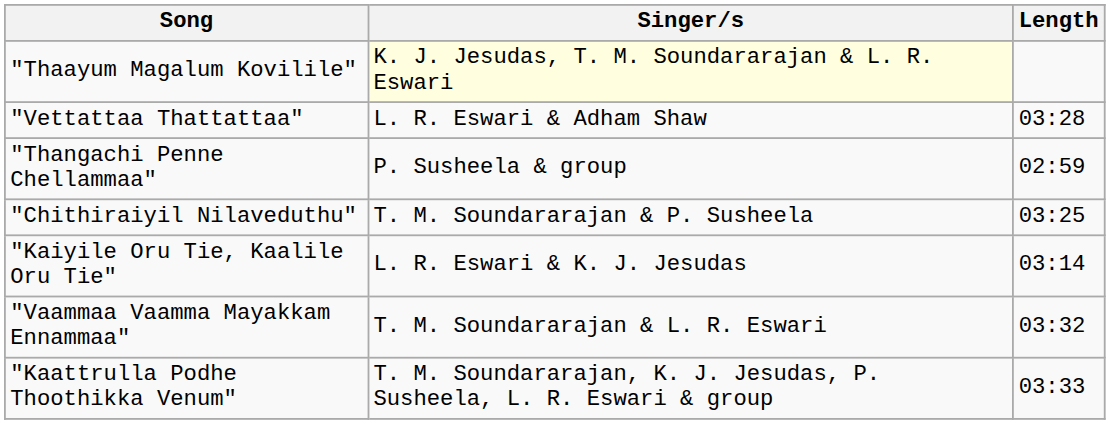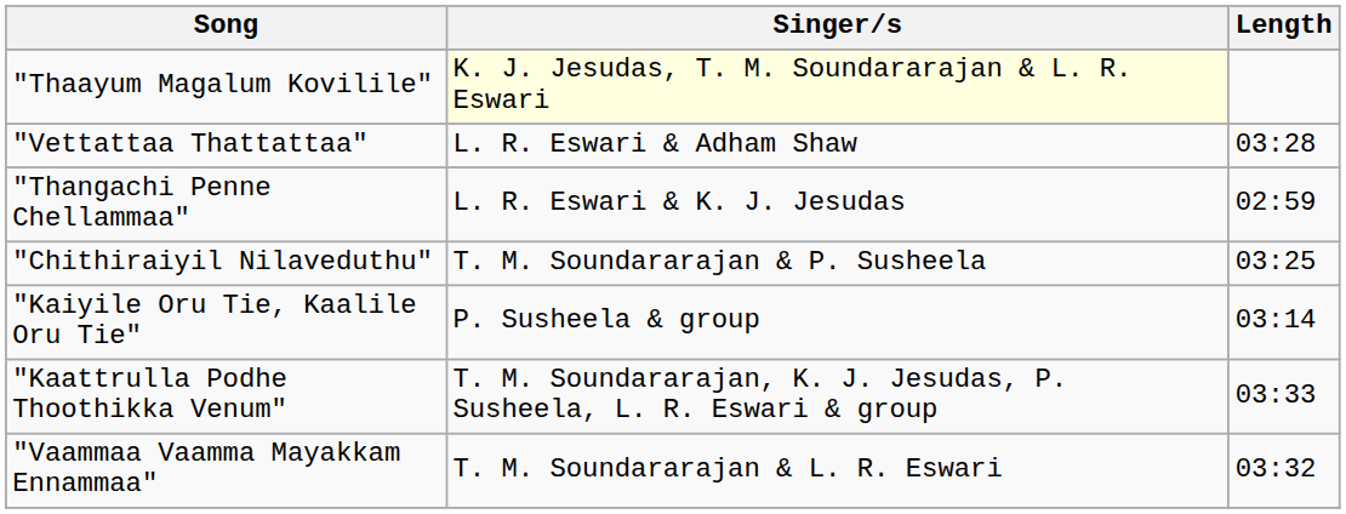 <table class="wikitable" style="font-size:95%;">
 <tr>
 <th>Song</th>
 <th>Singer/s</th>
 <th>Length</th>
 </tr>
 <tr>
 <td>"Thaayum Magalum Kovilile"</td>
 <td style="background: lightyellow;">K. J. Jesudas, T. M. Soundararajan & L. R. Eswari</td>
 <td></td>
 </tr>
 <tr>
 <td>"Vettattaa Thattattaa"</td>
 <td>L. R. Eswari & Adham Shaw</td>
 <td>03:28</td>
 </tr>
 <tr>
 <td>"Thangachi Penne Chellammaa"</td>
-<td>P. Susheela & group</td>
+<td>L. R. Eswari & K. J. Jesudas</td>
 <td>02:59</td>
 </tr>
 <tr>
 <td>"Chithiraiyil Nilaveduthu"</td>
 <td>T. M. Soundararajan & P. Susheela</td>
 <td>03:25</td>
 </tr>
 <tr>
 <td>"Kaiyile  Oru Tie, Kaalile Oru Tie"</td>
-<td>L. R. Eswari & K. J. Jesudas</td>
+<td>P. Susheela & group</td>
 <td>03:14</td>
+</tr>
+<tr>
+<td>"Kaattrulla Podhe Thoothikka Venum"</td>
+<td>T. M. Soundararajan, K. J. Jesudas, P. Susheela, L. R. Eswari & group</td>
+<td>03:33</td>
 </tr>
 <tr>
 <td>"Vaammaa Vaamma Mayakkam Ennammaa"</td>
 <td>T. M. Soundararajan & L. R. Eswari</td>
 <td>03:32</td>
 </tr>
-<tr>
-<td>"Kaattrulla Podhe Thoothikka Venum"</td>
-<td>T. M. Soundararajan, K. J. Jesudas, P. Susheela, L. R. Eswari & group</td>
-<td>03:33</td>
-</tr>
 </table>
